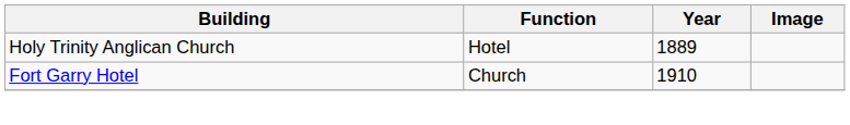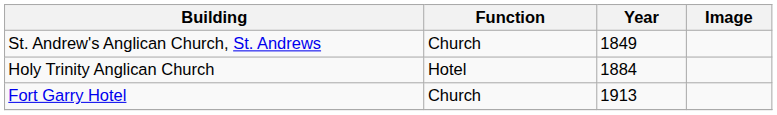 <table class="wikitable">
 <tr>
 <th style="width:25em">Building</th>
 <th style="width:10em">Function</th>
 <th style="width: 5em">Year</th>
 <th style="width:75px">Image</th>
 </tr>
 <tr>
+<td>St. Andrew's Anglican Church, <a href='#'>St. Andrews</a></td>
+<td>Church</td>
+<td>1849</td>
+<td></td>
+</tr>
+<tr>
 <td>Holy Trinity Anglican Church</td>
 <td>Hotel</td>
-<td>1889</td>
+<td>1884</td>
 <td></td>
 </tr>
 <tr>
 <td><a href='#'>Fort Garry Hotel</a></td>
 <td>Church</td>
-<td>1910</td>
+<td>1913</td>
 <td></td>
 </tr>
 <tr>
 </tr>
 </table>
